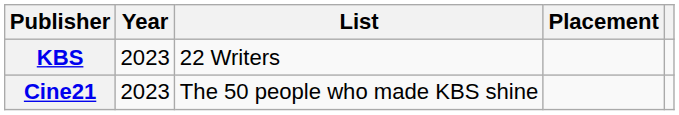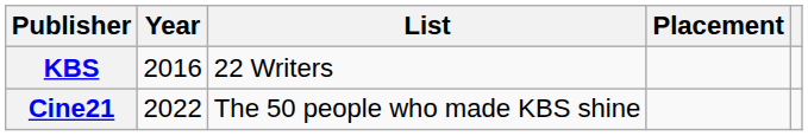 <table class="wikitable plainrowheaders sortable">
 <tr>
 <th scope="col">Publisher</th>
 <th scope="col">Year</th>
 <th scope="col">List</th>
 <th scope="col">Placement</th>
 <th scope="col" class="unsortable"></th>
 </tr>
 <tr>
 <th scope="row"><a href='#'>KBS</a></th>
-<td>2023</td>
+<td>2016</td>
 <td style="text-align:left">22 Writers</td>
 <td></td>
 <td></td>
 </tr>
 <tr>
 <th scope="row" rowspan="2"><a href='#'>Cine21</a></th>
-<td>2023</td>
+<td>2022</td>
 <td>The 50 people who made KBS shine</td>
 <td></td>
 <td></td>
 </tr>
 </table>
